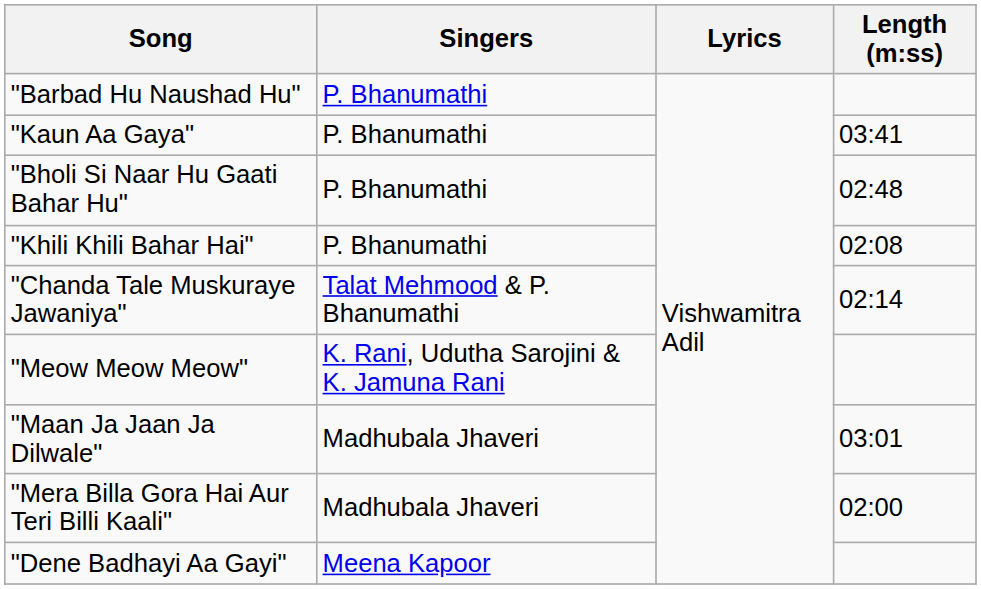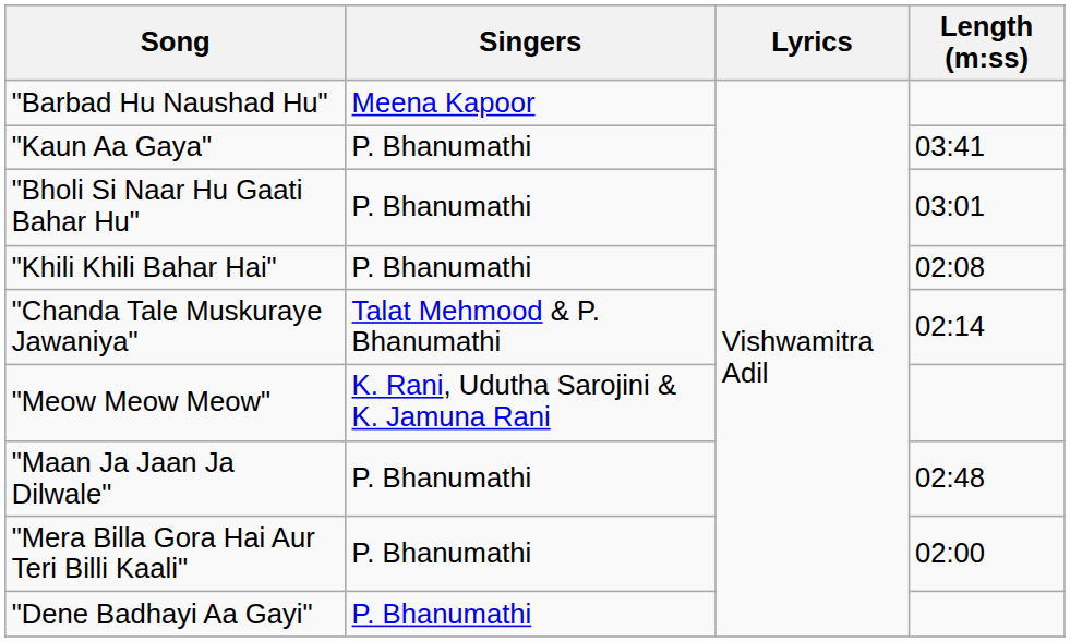 <table class="wikitable">
 <tr>
 <th>Song</th>
 <th>Singers</th>
 <th>Lyrics</th>
 <th>Length (m:ss)</th>
 </tr>
 <tr>
 <td>"Barbad Hu Naushad Hu"</td>
-<td><a href='#'>P. Bhanumathi</a></td>
+<td><a href='#'>Meena Kapoor</a></td>
 <td rowspan=9>Vishwamitra Adil</td>
 <td></td>
 </tr>
 <tr>
 <td>"Kaun Aa Gaya"</td>
 <td>P. Bhanumathi</td>
 <td>03:41</td>
 </tr>
 <tr>
 <td>"Bholi Si Naar Hu Gaati Bahar Hu"</td>
 <td>P. Bhanumathi</td>
-<td>02:48</td>
+<td>03:01</td>
 </tr>
 <tr>
 <td>"Khili Khili Bahar Hai"</td>
 <td>P. Bhanumathi</td>
 <td>02:08</td>
 </tr>
 <tr>
 <td>"Chanda Tale Muskuraye Jawaniya"</td>
 <td><a href='#'>Talat Mehmood</a> & P. Bhanumathi</td>
 <td>02:14</td>
 </tr>
 <tr>
 <td>"Meow Meow Meow"</td>
 <td><a href='#'>K. Rani</a>, Udutha Sarojini & <a href='#'>K. Jamuna Rani</a></td>
 <td></td>
 </tr>
 <tr>
 <td>"Maan Ja Jaan Ja Dilwale"</td>
-<td>Madhubala Jhaveri</td>
-<td>03:01</td>
+<td>P. Bhanumathi</td>
+<td>02:48</td>
 </tr>
 <tr>
 <td>"Mera Billa Gora Hai Aur Teri Billi Kaali"</td>
-<td>Madhubala Jhaveri</td>
+<td>P. Bhanumathi</td>
 <td>02:00</td>
 </tr>
 <tr>
 <td>"Dene Badhayi Aa Gayi"</td>
-<td><a href='#'>Meena Kapoor</a></td>
+<td><a href='#'>P. Bhanumathi</a></td>
 <td></td>
 </tr>
 </table>
